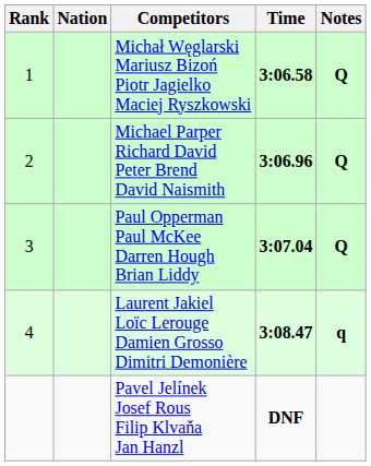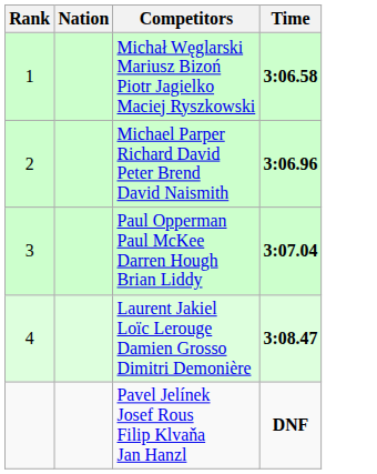 <table class="wikitable sortable" style="text-align:center">
 <tr>
 <th>Rank</th>
 <th>Nation</th>
 <th>Competitors</th>
 <th>Time</th>
-<th>Notes</th>
 </tr>
 <tr bgcolor=ccffcc>
 <td>1</td>
 <td align=left></td>
 <td align=left><a href='#'>Michał Węglarski</a><br><a href='#'>Mariusz Bizoń</a><br><a href='#'>Piotr Jagielko</a><br><a href='#'>Maciej Ryszkowski</a></td>
 <td><strong>3:06.58</strong></td>
-<td><strong>Q</strong></td>
 </tr>
 <tr bgcolor=ccffcc>
 <td>2</td>
 <td align=left></td>
 <td align=left><a href='#'>Michael Parper</a><br><a href='#'>Richard David</a><br><a href='#'>Peter Brend</a><br><a href='#'>David Naismith</a></td>
 <td><strong>3:06.96</strong></td>
-<td><strong>Q</strong></td>
 </tr>
 <tr bgcolor=ccffcc>
 <td>3</td>
 <td align=left></td>
 <td align=left><a href='#'>Paul Opperman</a><br><a href='#'>Paul McKee</a><br><a href='#'>Darren Hough</a><br><a href='#'>Brian Liddy</a></td>
 <td><strong>3:07.04</strong></td>
-<td><strong>Q</strong></td>
 </tr>
 <tr bgcolor=ddffdd>
 <td>4</td>
 <td align=left></td>
 <td align=left><a href='#'>Laurent Jakiel</a><br><a href='#'>Loïc Lerouge</a><br><a href='#'>Damien Grosso</a><br><a href='#'>Dimitri Demonière</a></td>
 <td><strong>3:08.47</strong></td>
-<td><strong>q</strong></td>
 </tr>
 <tr>
 <td></td>
 <td align=left></td>
 <td align=left><a href='#'>Pavel Jelínek</a><br><a href='#'>Josef Rous</a><br><a href='#'>Filip Klvaňa</a><br><a href='#'>Jan Hanzl</a></td>
 <td><strong>DNF</strong></td>
-<td></td>
 </tr>
 </table>
